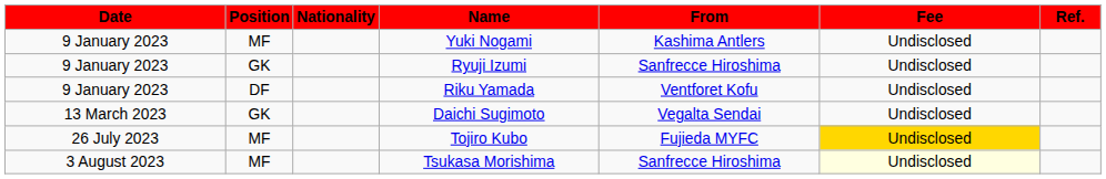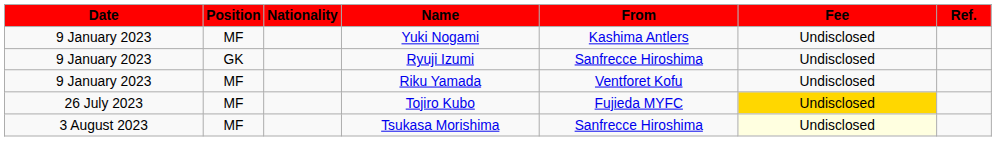 <table class="wikitable"  style="text-align:center; font-size:90%; ">
 <tr>
 <th style="background:#FF0000; color:#000000; width:200px;">Date</th>
 <th style="background:#FF0000; color:#000000; width:50px;">Position</th>
 <th style="background:#FF0000; color:#000000; width:50px;">Nationality</th>
 <th style="background:#FF0000; color:#000000; width:200px;">Name</th>
 <th style="background:#FF0000; color:#000000; width:200px;">From</th>
 <th style="background:#FF0000; color:#000000; width:200px;">Fee</th>
 <th style="background:#FF0000; color:#000000; width:50px;">Ref.</th>
 </tr>
 <tr>
 <td>9 January 2023</td>
 <td>MF</td>
 <td></td>
 <td><a href='#'>Yuki Nogami</a></td>
 <td><a href='#'>Kashima Antlers</a></td>
 <td>Undisclosed</td>
 <td></td>
 </tr>
 <tr>
 <td>9 January 2023</td>
 <td>GK</td>
 <td></td>
 <td><a href='#'>Ryuji Izumi</a></td>
 <td><a href='#'>Sanfrecce Hiroshima</a></td>
 <td>Undisclosed</td>
 <td></td>
 </tr>
 <tr>
 <td>9 January 2023</td>
-<td>DF</td>
+<td>MF</td>
 <td></td>
 <td><a href='#'>Riku Yamada</a></td>
 <td><a href='#'>Ventforet Kofu</a></td>
-<td>Undisclosed</td>
-<td></td>
-</tr>
-<tr>
-<td>13 March 2023</td>
-<td>GK</td>
-<td></td>
-<td><a href='#'>Daichi Sugimoto</a></td>
-<td><a href='#'>Vegalta Sendai</a></td>
 <td>Undisclosed</td>
 <td></td>
 </tr>
 <tr>
 <td>26 July 2023</td>
 <td>MF</td>
 <td></td>
 <td><a href='#'>Tojiro Kubo</a></td>
 <td><a href='#'>Fujieda MYFC</a></td>
 <td style="background: gold;">Undisclosed</td>
 <td></td>
 </tr>
 <tr>
 <td>3 August 2023</td>
 <td>MF</td>
 <td></td>
 <td><a href='#'>Tsukasa Morishima</a></td>
 <td><a href='#'>Sanfrecce Hiroshima</a></td>
 <td style="background: lightyellow;">Undisclosed</td>
 <td></td>
 </tr>
 </table>
